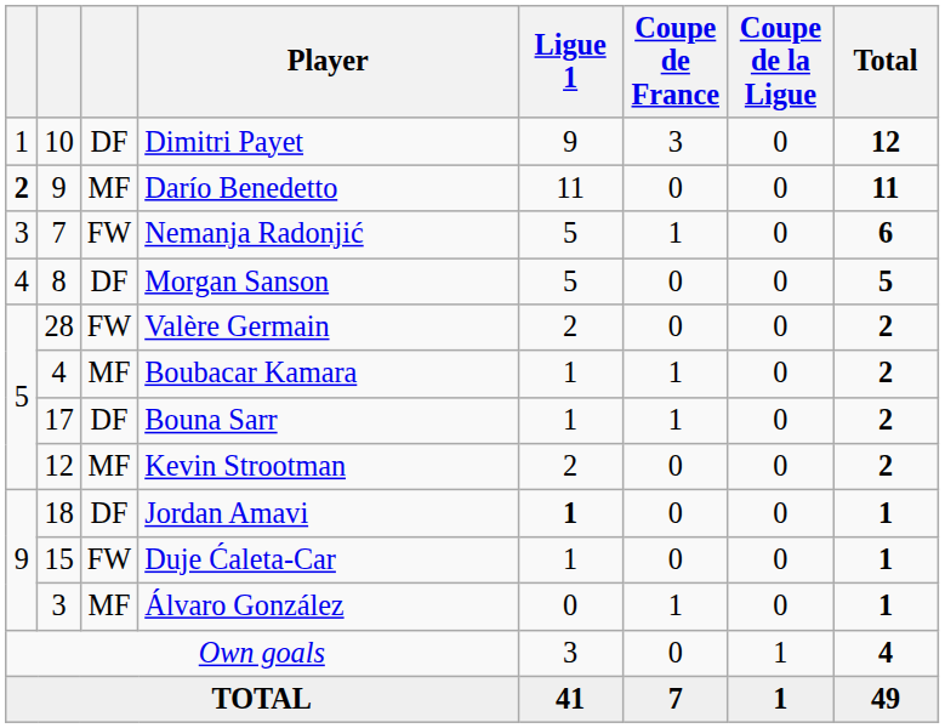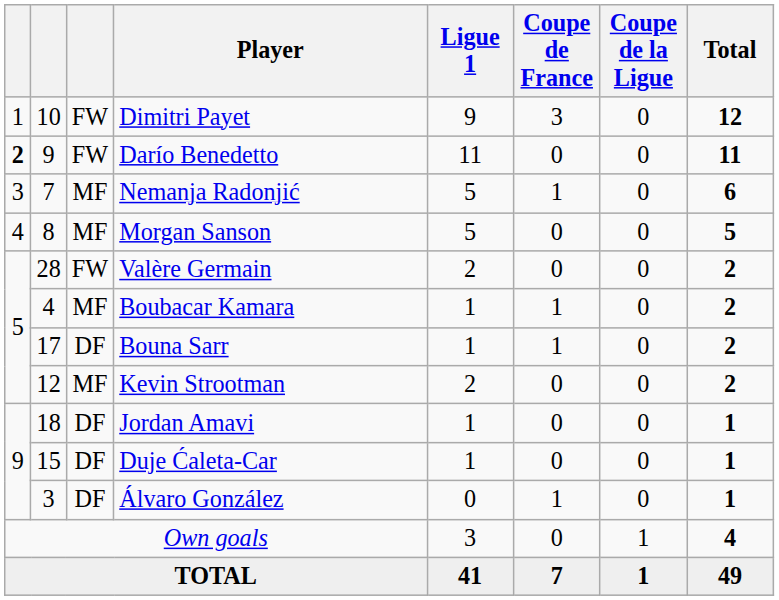 <table class="wikitable sortable" style="text-align:center;">
 <tr>
 <th width=10></th>
 <th width=10></th>
 <th width=10></th>
 <th width=200>Player</th>
 <th width=50><a href='#'>Ligue 1</a></th>
 <th width=50><a href='#'>Coupe de France</a></th>
 <th width=50><a href='#'>Coupe de la Ligue</a></th>
 <th width=50>Total</th>
 </tr>
 <tr>
 <td>1</td>
 <td>10</td>
-<td>DF</td>
+<td>FW</td>
 <td align=left> <a href='#'>Dimitri Payet</a></td>
 <td>9</td>
 <td>3</td>
 <td>0</td>
 <td><strong>12</strong></td>
 </tr>
 <tr>
 <td><strong>2</strong></td>
 <td>9</td>
-<td>MF</td>
+<td>FW</td>
 <td align=left> <a href='#'>Darío Benedetto</a></td>
 <td>11</td>
 <td>0</td>
 <td>0</td>
 <td><strong>11</strong></td>
 </tr>
 <tr>
 <td>3</td>
 <td>7</td>
-<td>FW</td>
+<td>MF</td>
 <td align=left> <a href='#'>Nemanja Radonjić</a></td>
 <td>5</td>
 <td>1</td>
 <td>0</td>
 <td><strong>6</strong></td>
 </tr>
 <tr>
 <td>4</td>
 <td>8</td>
-<td>DF</td>
+<td>MF</td>
 <td align=left> <a href='#'>Morgan Sanson</a></td>
 <td>5</td>
 <td>0</td>
 <td>0</td>
 <td><strong>5</strong></td>
 </tr>
 <tr>
 <td rowspan="4">5</td>
 <td>28</td>
 <td>FW</td>
 <td align=left> <a href='#'>Valère Germain</a></td>
 <td>2</td>
 <td>0</td>
 <td>0</td>
 <td><strong>2</strong></td>
 </tr>
 <tr>
 <td>4</td>
 <td>MF</td>
 <td align=left> <a href='#'>Boubacar Kamara</a></td>
 <td>1</td>
 <td>1</td>
 <td>0</td>
 <td><strong>2</strong></td>
 </tr>
 <tr>
 <td>17</td>
 <td>DF</td>
 <td align=left> <a href='#'>Bouna Sarr</a></td>
 <td>1</td>
 <td>1</td>
 <td>0</td>
 <td><strong>2</strong></td>
 </tr>
 <tr>
 <td>12</td>
 <td>MF</td>
 <td align=left> <a href='#'>Kevin Strootman</a></td>
 <td>2</td>
 <td>0</td>
 <td>0</td>
 <td><strong>2</strong></td>
 </tr>
 <tr>
 <td rowspan="3">9</td>
 <td>18</td>
 <td>DF</td>
 <td align=left> <a href='#'>Jordan Amavi</a></td>
-<td><strong>1</strong></td>
+<td>1</td>
 <td>0</td>
 <td>0</td>
 <td><strong>1</strong></td>
 </tr>
 <tr>
 <td>15</td>
-<td>FW</td>
+<td>DF</td>
 <td align=left> <a href='#'>Duje Ćaleta-Car</a></td>
 <td>1</td>
 <td>0</td>
 <td>0</td>
 <td><strong>1</strong></td>
 </tr>
 <tr>
 <td>3</td>
-<td>MF</td>
+<td>DF</td>
 <td align=left> <a href='#'>Álvaro González</a></td>
 <td>0</td>
 <td>1</td>
 <td>0</td>
 <td><strong>1</strong></td>
 </tr>
 <tr>
 <td colspan="4"><a href='#'><em>Own goals</em></a></td>
 <td>3</td>
 <td>0</td>
 <td>1</td>
 <td><strong>4</strong></td>
 </tr>
 <tr bgcolor="#EFEFEF">
 <td colspan=4><strong>TOTAL</strong></td>
 <td><strong>41</strong></td>
 <td><strong>7</strong></td>
 <td><strong>1</strong></td>
 <td><strong>49</strong></td>
 </tr>
 </table>
